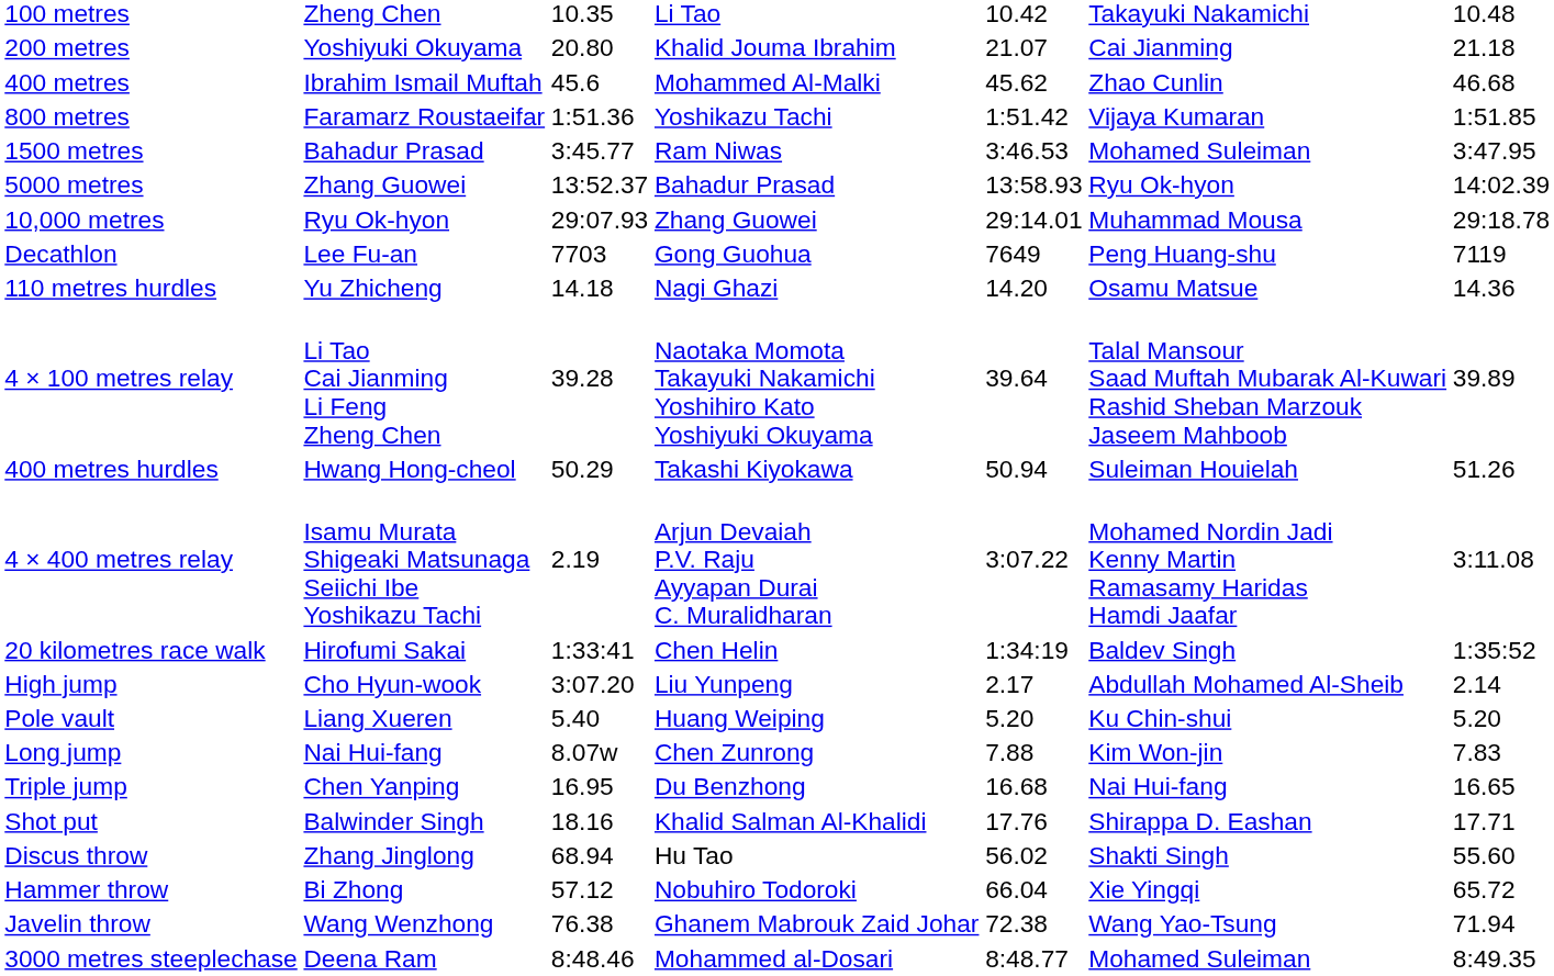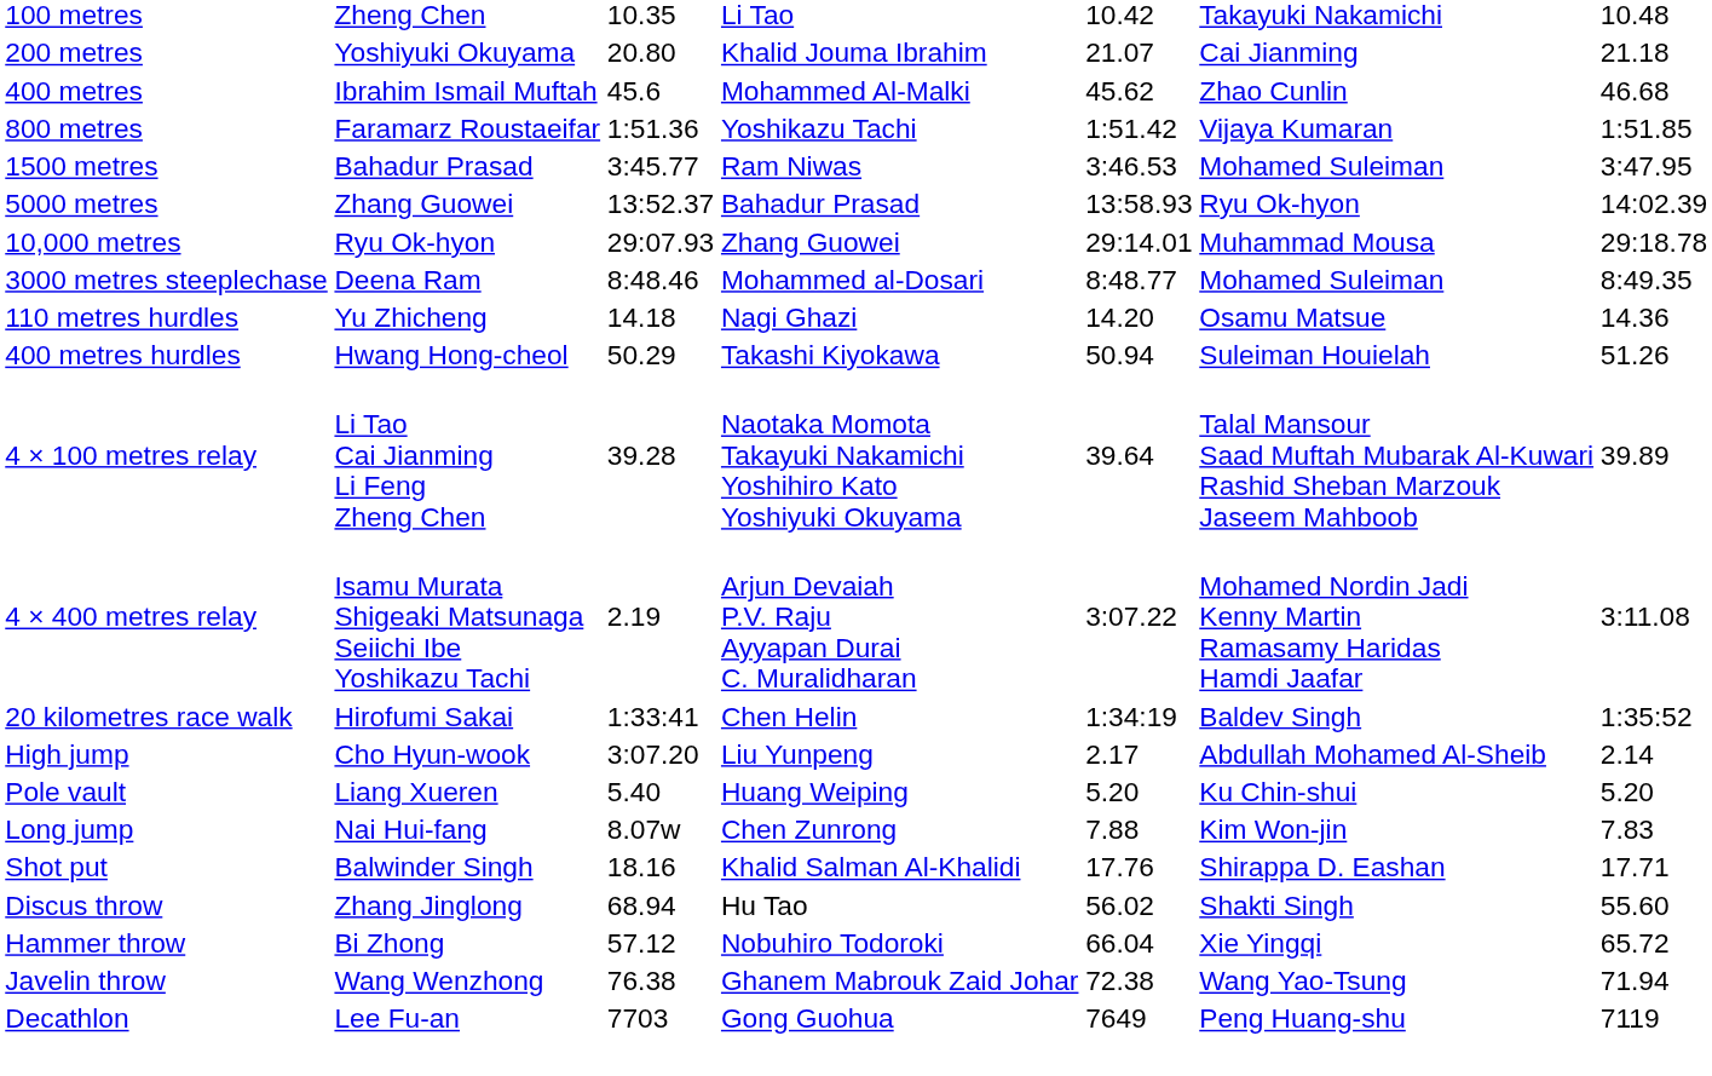 <table>
 <tr>
 <td><a href='#'>100 metres</a></td>
 <td><a href='#'>Zheng Chen</a><br></td>
 <td>10.35</td>
 <td><a href='#'>Li Tao</a><br></td>
 <td>10.42</td>
 <td><a href='#'>Takayuki Nakamichi</a><br></td>
 <td>10.48</td>
 </tr>
 <tr>
 <td><a href='#'>200 metres</a></td>
 <td><a href='#'>Yoshiyuki Okuyama</a><br></td>
 <td>20.80</td>
 <td><a href='#'>Khalid Jouma Ibrahim</a><br></td>
 <td>21.07</td>
 <td><a href='#'>Cai Jianming</a><br></td>
 <td>21.18</td>
 </tr>
 <tr>
 <td><a href='#'>400 metres</a></td>
 <td><a href='#'>Ibrahim Ismail Muftah</a><br></td>
 <td>45.6</td>
 <td><a href='#'>Mohammed Al-Malki</a><br></td>
 <td>45.62</td>
 <td><a href='#'>Zhao Cunlin</a><br></td>
 <td>46.68</td>
 </tr>
 <tr>
 <td><a href='#'>800 metres</a></td>
 <td><a href='#'>Faramarz Roustaeifar</a><br></td>
 <td>1:51.36</td>
 <td><a href='#'>Yoshikazu Tachi</a><br></td>
 <td>1:51.42</td>
 <td><a href='#'>Vijaya Kumaran</a><br></td>
 <td>1:51.85</td>
 </tr>
 <tr>
 <td><a href='#'>1500 metres</a></td>
 <td><a href='#'>Bahadur Prasad</a><br></td>
 <td>3:45.77</td>
 <td><a href='#'>Ram Niwas</a><br></td>
 <td>3:46.53</td>
 <td><a href='#'>Mohamed Suleiman</a><br></td>
 <td>3:47.95</td>
 </tr>
 <tr>
 <td><a href='#'>5000 metres</a></td>
 <td><a href='#'>Zhang Guowei</a><br></td>
 <td>13:52.37</td>
 <td><a href='#'>Bahadur Prasad</a><br></td>
 <td>13:58.93</td>
 <td><a href='#'>Ryu Ok-hyon</a><br></td>
 <td>14:02.39</td>
 </tr>
 <tr>
 <td><a href='#'>10,000 metres</a></td>
 <td><a href='#'>Ryu Ok-hyon</a><br></td>
 <td>29:07.93</td>
 <td><a href='#'>Zhang Guowei</a><br></td>
 <td>29:14.01</td>
 <td><a href='#'>Muhammad Mousa</a><br></td>
 <td>29:18.78</td>
 </tr>
 <tr>
-<td><a href='#'>Decathlon</a></td>
-<td><a href='#'>Lee Fu-an</a><br></td>
-<td>7703</td>
-<td><a href='#'>Gong Guohua</a><br></td>
-<td>7649</td>
-<td><a href='#'>Peng Huang-shu</a><br></td>
-<td>7119</td>
+<td><a href='#'>3000 metres steeplechase</a></td>
+<td><a href='#'>Deena Ram</a><br></td>
+<td>8:48.46</td>
+<td><a href='#'>Mohammed al-Dosari</a><br></td>
+<td>8:48.77</td>
+<td><a href='#'>Mohamed Suleiman</a><br></td>
+<td>8:49.35</td>
 </tr>
 <tr>
 <td><a href='#'>110 metres hurdles</a></td>
 <td><a href='#'>Yu Zhicheng</a><br></td>
 <td>14.18</td>
 <td><a href='#'>Nagi Ghazi</a><br></td>
 <td>14.20</td>
 <td><a href='#'>Osamu Matsue</a><br></td>
 <td>14.36</td>
 </tr>
 <tr>
+<td><a href='#'>400 metres hurdles</a></td>
+<td><a href='#'>Hwang Hong-cheol</a><br></td>
+<td>50.29</td>
+<td><a href='#'>Takashi Kiyokawa</a><br></td>
+<td>50.94</td>
+<td><a href='#'>Suleiman Houielah</a><br></td>
+<td>51.26</td>
+</tr>
+<tr>
 <td><a href='#'>4 × 100 metres relay</a></td>
 <td><br><a href='#'>Li Tao</a><br><a href='#'>Cai Jianming</a><br><a href='#'>Li Feng</a><br><a href='#'>Zheng Chen</a></td>
 <td>39.28</td>
 <td><br><a href='#'>Naotaka Momota</a><br><a href='#'>Takayuki Nakamichi</a><br><a href='#'>Yoshihiro Kato</a><br><a href='#'>Yoshiyuki Okuyama</a></td>
 <td>39.64</td>
 <td><br><a href='#'>Talal Mansour</a><br><a href='#'>Saad Muftah Mubarak Al-Kuwari</a><br><a href='#'>Rashid Sheban Marzouk</a><br><a href='#'>Jaseem Mahboob</a></td>
 <td>39.89</td>
-</tr>
-<tr>
-<td><a href='#'>400 metres hurdles</a></td>
-<td><a href='#'>Hwang Hong-cheol</a><br></td>
-<td>50.29</td>
-<td><a href='#'>Takashi Kiyokawa</a><br></td>
-<td>50.94</td>
-<td><a href='#'>Suleiman Houielah</a><br></td>
-<td>51.26</td>
 </tr>
 <tr>
 <td><a href='#'>4 × 400 metres relay</a></td>
 <td><br><a href='#'>Isamu Murata</a><br><a href='#'>Shigeaki Matsunaga</a><br><a href='#'>Seiichi Ibe</a><br><a href='#'>Yoshikazu Tachi</a></td>
 <td>2.19</td>
 <td><br><a href='#'>Arjun Devaiah</a><br><a href='#'>P.V. Raju</a><br><a href='#'>Ayyapan Durai</a><br><a href='#'>C. Muralidharan</a></td>
 <td>3:07.22</td>
 <td><br><a href='#'>Mohamed Nordin Jadi</a><br><a href='#'>Kenny Martin</a><br><a href='#'>Ramasamy Haridas</a><br><a href='#'>Hamdi Jaafar</a></td>
 <td>3:11.08</td>
 </tr>
 <tr>
 <td><a href='#'>20 kilometres race walk</a></td>
 <td><a href='#'>Hirofumi Sakai</a><br></td>
 <td>1:33:41</td>
 <td><a href='#'>Chen Helin</a><br></td>
 <td>1:34:19</td>
 <td><a href='#'>Baldev Singh</a><br></td>
 <td>1:35:52</td>
 </tr>
 <tr>
 <td><a href='#'>High jump</a></td>
 <td><a href='#'>Cho Hyun-wook</a><br></td>
 <td>3:07.20</td>
 <td><a href='#'>Liu Yunpeng</a><br></td>
 <td>2.17</td>
 <td><a href='#'>Abdullah Mohamed Al-Sheib</a><br></td>
 <td>2.14</td>
 </tr>
 <tr>
 <td><a href='#'>Pole vault</a></td>
 <td><a href='#'>Liang Xueren</a><br></td>
 <td>5.40</td>
 <td><a href='#'>Huang Weiping</a><br></td>
 <td>5.20</td>
 <td><a href='#'>Ku Chin-shui</a><br></td>
 <td>5.20</td>
 </tr>
 <tr>
 <td><a href='#'>Long jump</a></td>
 <td><a href='#'>Nai Hui-fang</a><br></td>
 <td>8.07w</td>
 <td><a href='#'>Chen Zunrong</a><br></td>
 <td>7.88</td>
 <td><a href='#'>Kim Won-jin</a><br></td>
 <td>7.83</td>
 </tr>
 <tr>
-<td><a href='#'>Triple jump</a></td>
-<td><a href='#'>Chen Yanping</a><br></td>
-<td>16.95</td>
-<td><a href='#'>Du Benzhong</a><br></td>
-<td>16.68</td>
-<td><a href='#'>Nai Hui-fang</a><br></td>
-<td>16.65</td>
-</tr>
-<tr>
 <td><a href='#'>Shot put</a></td>
 <td><a href='#'>Balwinder Singh</a><br></td>
 <td>18.16</td>
 <td><a href='#'>Khalid Salman Al-Khalidi</a><br></td>
 <td>17.76</td>
 <td><a href='#'>Shirappa D. Eashan</a><br></td>
 <td>17.71</td>
 </tr>
 <tr>
 <td><a href='#'>Discus throw</a></td>
 <td><a href='#'>Zhang Jinglong</a><br></td>
 <td>68.94</td>
 <td>Hu Tao<br></td>
 <td>56.02</td>
 <td><a href='#'>Shakti Singh</a><br></td>
 <td>55.60</td>
 </tr>
 <tr>
 <td><a href='#'>Hammer throw</a></td>
 <td><a href='#'>Bi Zhong</a><br></td>
 <td>57.12</td>
 <td><a href='#'>Nobuhiro Todoroki</a><br></td>
 <td>66.04</td>
 <td><a href='#'>Xie Yingqi</a><br></td>
 <td>65.72</td>
 </tr>
 <tr>
 <td><a href='#'>Javelin throw</a></td>
 <td><a href='#'>Wang Wenzhong</a><br></td>
 <td>76.38</td>
 <td><a href='#'>Ghanem Mabrouk Zaid Johar</a><br></td>
 <td>72.38</td>
 <td><a href='#'>Wang Yao-Tsung</a><br></td>
 <td>71.94</td>
 </tr>
 <tr>
-<td><a href='#'>3000 metres steeplechase</a></td>
-<td><a href='#'>Deena Ram</a><br></td>
-<td>8:48.46</td>
-<td><a href='#'>Mohammed al-Dosari</a><br></td>
-<td>8:48.77</td>
-<td><a href='#'>Mohamed Suleiman</a><br></td>
-<td>8:49.35</td>
+<td><a href='#'>Decathlon</a></td>
+<td><a href='#'>Lee Fu-an</a><br></td>
+<td>7703</td>
+<td><a href='#'>Gong Guohua</a><br></td>
+<td>7649</td>
+<td><a href='#'>Peng Huang-shu</a><br></td>
+<td>7119</td>
 </tr>
 </table>
